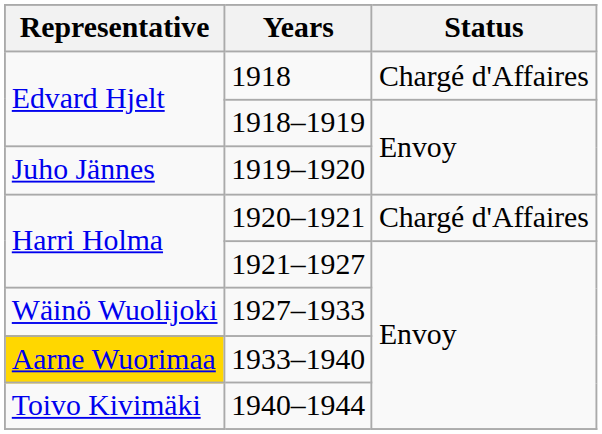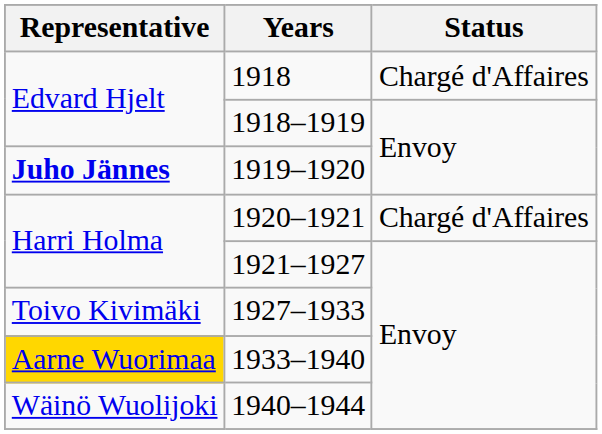 <table class="wikitable sortable">
 <tr>
 <th>Representative</th>
 <th>Years</th>
 <th>Status</th>
 </tr>
 <tr>
 <td rowspan="2"><a href='#'>Edvard Hjelt</a></td>
 <td>1918</td>
 <td>Chargé d'Affaires</td>
 </tr>
 <tr>
 <td>1918–1919</td>
 <td rowspan="2">Envoy</td>
 </tr>
 <tr>
-<td><a href='#'>Juho Jännes</a></td>
+<td><strong><a href='#'>Juho Jännes</a></strong></td>
 <td>1919–1920</td>
 </tr>
 <tr>
 <td rowspan="2"><a href='#'>Harri Holma</a></td>
 <td>1920–1921</td>
 <td>Chargé d'Affaires</td>
 </tr>
 <tr>
 <td>1921–1927</td>
 <td rowspan="4">Envoy</td>
 </tr>
 <tr>
-<td><a href='#'>Wäinö Wuolijoki</a></td>
+<td><a href='#'>Toivo Kivimäki</a></td>
 <td>1927–1933</td>
 </tr>
 <tr>
 <td style="background: gold;"><a href='#'>Aarne Wuorimaa</a></td>
 <td>1933–1940</td>
 </tr>
 <tr>
-<td><a href='#'>Toivo Kivimäki</a></td>
+<td><a href='#'>Wäinö Wuolijoki</a></td>
 <td>1940–1944</td>
 </tr>
 </table>
